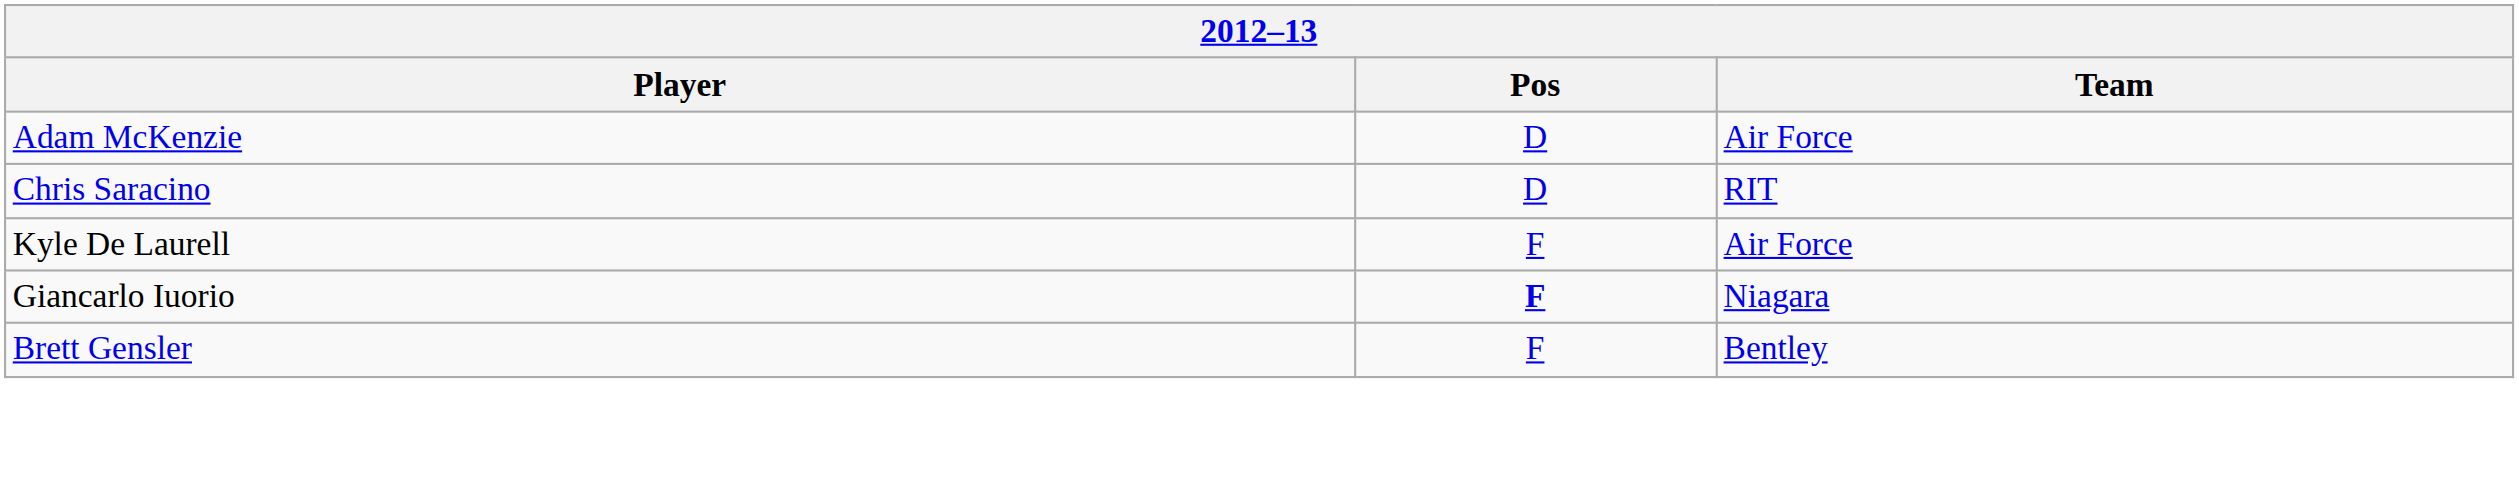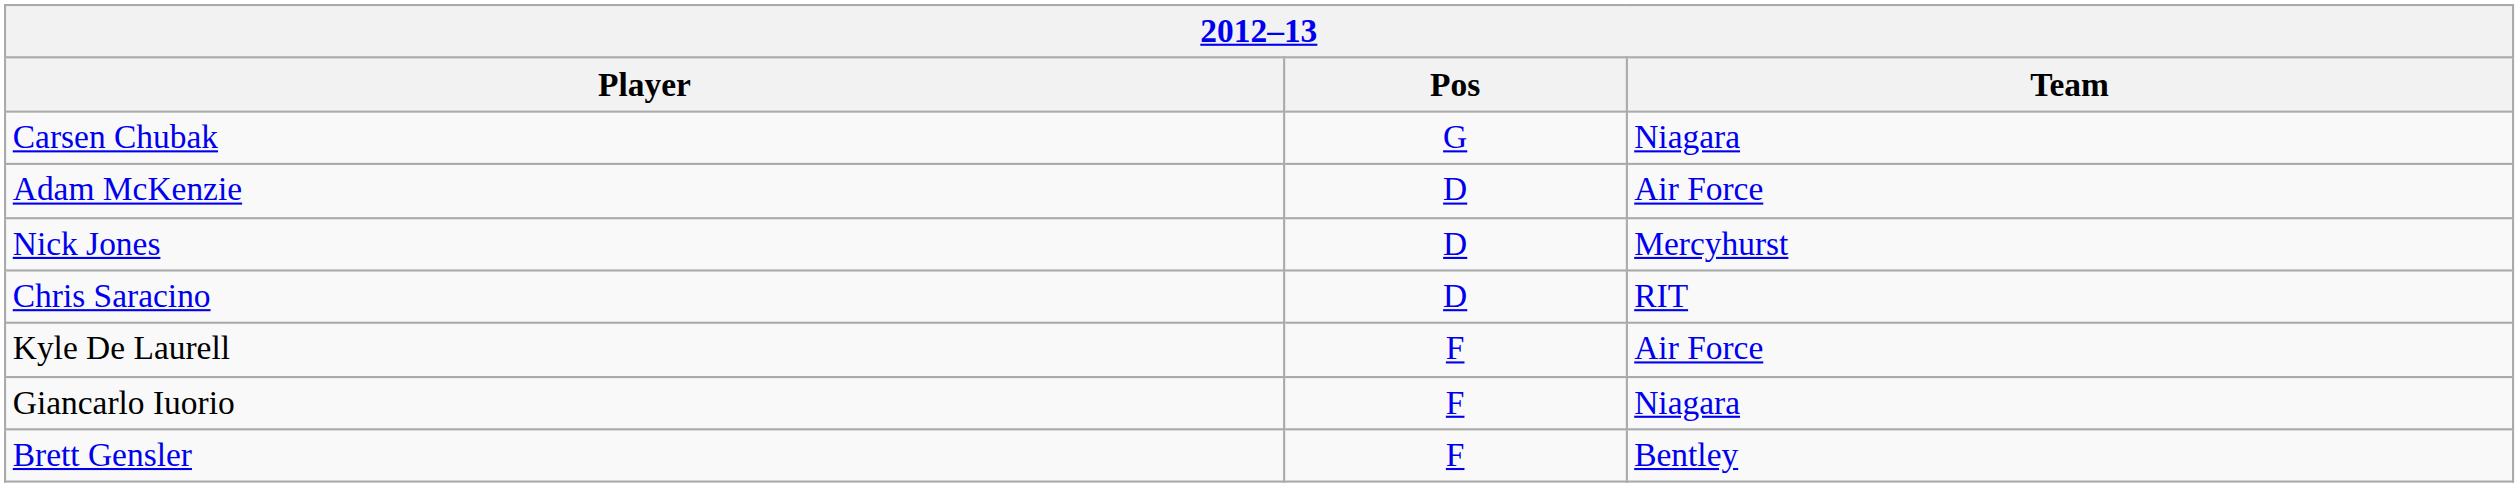 <table class="wikitable" width=95%>
 <tr>
 <th colspan=3><a href='#'>2012–13</a></th>
 </tr>
 <tr>
 <th>Player</th>
 <th>Pos</th>
 <th>Team</th>
 </tr>
 <tr>
+<td><a href='#'>Carsen Chubak</a></td>
+<td style="text-align:center;"><a href='#'>G</a></td>
+<td><a href='#'>Niagara</a></td>
+</tr>
+<tr>
 <td><a href='#'>Adam McKenzie</a></td>
 <td style="text-align:center;"><a href='#'>D</a></td>
 <td><a href='#'>Air Force</a></td>
+</tr>
+<tr>
+<td><a href='#'>Nick Jones</a></td>
+<td style="text-align:center;"><a href='#'>D</a></td>
+<td><a href='#'>Mercyhurst</a></td>
 </tr>
 <tr>
 <td><a href='#'>Chris Saracino</a></td>
 <td style="text-align:center;"><a href='#'>D</a></td>
 <td><a href='#'>RIT</a></td>
 </tr>
 <tr>
 <td>Kyle De Laurell</td>
 <td style="text-align:center;"><a href='#'>F</a></td>
 <td><a href='#'>Air Force</a></td>
 </tr>
 <tr>
 <td>Giancarlo Iuorio</td>
-<td style="text-align:center;"><strong><a href='#'>F</a></strong></td>
+<td style="text-align:center;"><a href='#'>F</a></td>
 <td><a href='#'>Niagara</a></td>
 </tr>
 <tr>
 <td><a href='#'>Brett Gensler</a></td>
 <td style="text-align:center;"><a href='#'>F</a></td>
 <td><a href='#'>Bentley</a></td>
 </tr>
 </table>
